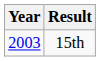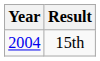 <table class="wikitable" style="text-align:center">
 <tr>
 <th>Year</th>
 <th>Result</th>
 </tr>
 <tr>
-<td><a href='#'>2003</a></td>
+<td><a href='#'>2004</a></td>
 <td>15th</td>
 </tr>
 </table>
